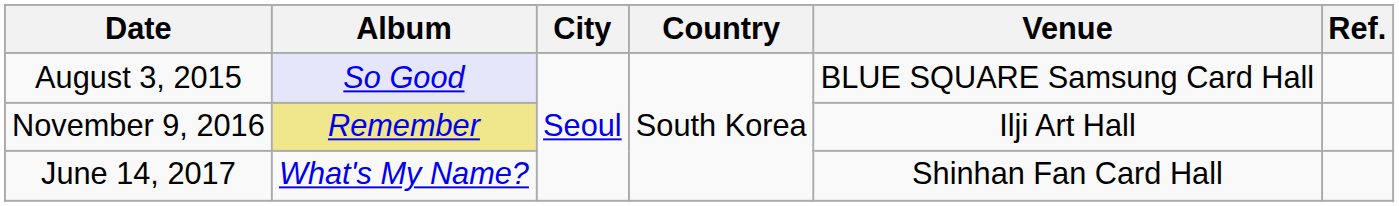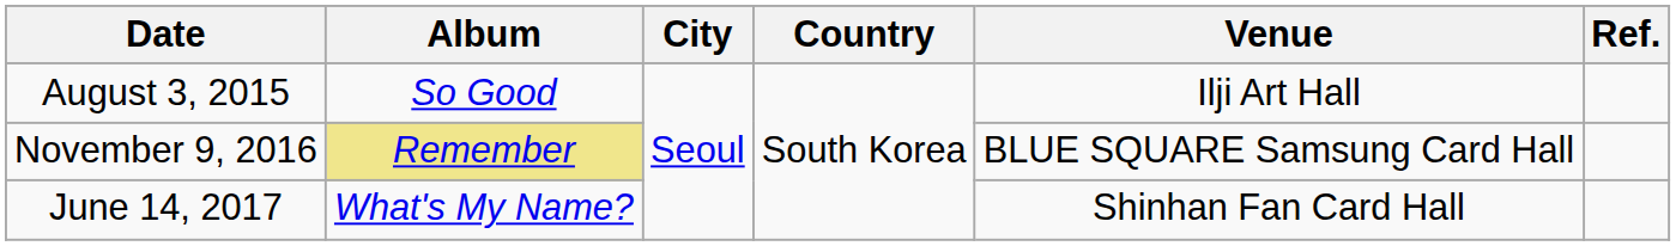 <table class="wikitable plainrowheaders" style="text-align:center">
 <tr>
 <th>Date</th>
 <th>Album</th>
 <th>City</th>
 <th>Country</th>
 <th>Venue</th>
 <th>Ref.</th>
 </tr>
 <tr>
 <td>August 3, 2015</td>
-<td style="background: lavender;"><a href='#'><em>So Good</em></a></td>
+<td><a href='#'><em>So Good</em></a></td>
 <td rowspan="3"><a href='#'>Seoul</a></td>
 <td rowspan="3">South Korea</td>
-<td>BLUE SQUARE Samsung Card Hall</td>
+<td>Ilji Art Hall</td>
 <td></td>
 </tr>
 <tr>
 <td>November 9, 2016</td>
 <td style="background: khaki;"><a href='#'><em>Remember</em></a></td>
-<td>Ilji Art Hall</td>
+<td>BLUE SQUARE Samsung Card Hall</td>
 <td></td>
 </tr>
 <tr>
 <td>June 14, 2017</td>
 <td><a href='#'><em>What's My Name?</em></a></td>
 <td>Shinhan Fan Card Hall</td>
 <td></td>
 </tr>
 </table>
